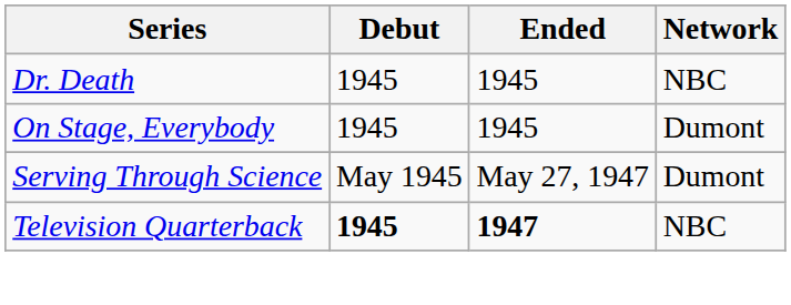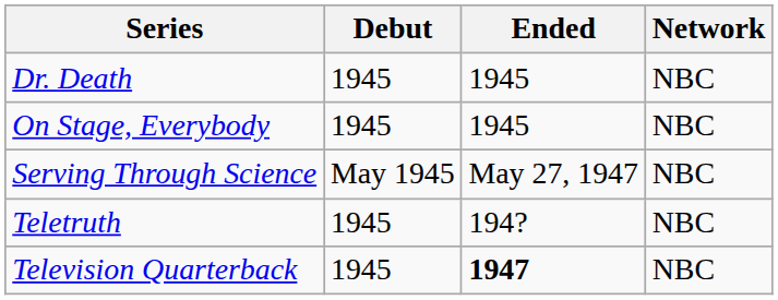 <table class="wikitable sortable">
 <tr>
 <th>Series</th>
 <th>Debut</th>
 <th>Ended</th>
 <th>Network</th>
 </tr>
 <tr>
 <td><em><a href='#'>Dr. Death</a></em></td>
 <td>1945</td>
 <td>1945</td>
 <td>NBC</td>
 </tr>
 <tr>
 <td><em><a href='#'>On Stage, Everybody</a></em></td>
 <td>1945</td>
 <td>1945</td>
-<td>Dumont</td>
+<td>NBC</td>
 </tr>
 <tr>
 <td><em><a href='#'>Serving Through Science</a></em></td>
 <td>May 1945</td>
 <td>May 27, 1947</td>
-<td>Dumont</td>
+<td>NBC</td>
+</tr>
+<tr>
+<td><em><a href='#'>Teletruth</a></em></td>
+<td>1945</td>
+<td>194?</td>
+<td>NBC</td>
 </tr>
 <tr>
 <td><em><a href='#'>Television Quarterback</a></em></td>
-<td><strong>1945</strong></td>
+<td>1945</td>
 <td><strong>1947</strong></td>
 <td>NBC</td>
 </tr>
 </table>
